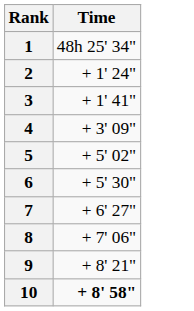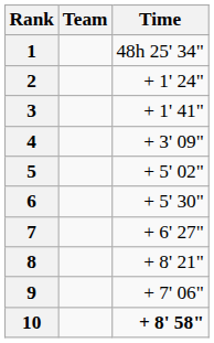 <table class="wikitable">
 <tr>
 <th scope="col">Rank</th>
+<th scope="col">Team</th>
 <th scope="col">Time</th>
 </tr>
 <tr>
 <th scope="row">1</th>
+<td> </td>
 <td align="right">48h 25' 34"</td>
 </tr>
 <tr>
 <th scope="row">2</th>
+<td> </td>
 <td align="right">+ 1' 24"</td>
 </tr>
 <tr>
 <th scope="row">3</th>
+<td> </td>
 <td align="right">+ 1' 41"</td>
 </tr>
 <tr>
 <th scope="row">4</th>
+<td> </td>
 <td align="right">+ 3' 09"</td>
 </tr>
 <tr>
 <th scope="row">5</th>
+<td> </td>
 <td align="right">+ 5' 02"</td>
 </tr>
 <tr>
 <th scope="row">6</th>
+<td> </td>
 <td align="right">+ 5' 30"</td>
 </tr>
 <tr>
 <th scope="row">7</th>
+<td> </td>
 <td align="right">+ 6' 27"</td>
 </tr>
 <tr>
 <th scope="row">8</th>
+<td> </td>
+<td align="right">+ 8' 21"</td>
+</tr>
+<tr>
+<th scope="row">9</th>
+<td> </td>
 <td align="right">+ 7' 06"</td>
 </tr>
 <tr>
-<th scope="row">9</th>
-<td align="right">+ 8' 21"</td>
-</tr>
-<tr>
 <th scope="row">10</th>
+<td> </td>
 <td align="right"><strong>+ 8' 58"</strong></td>
 </tr>
 </table>
